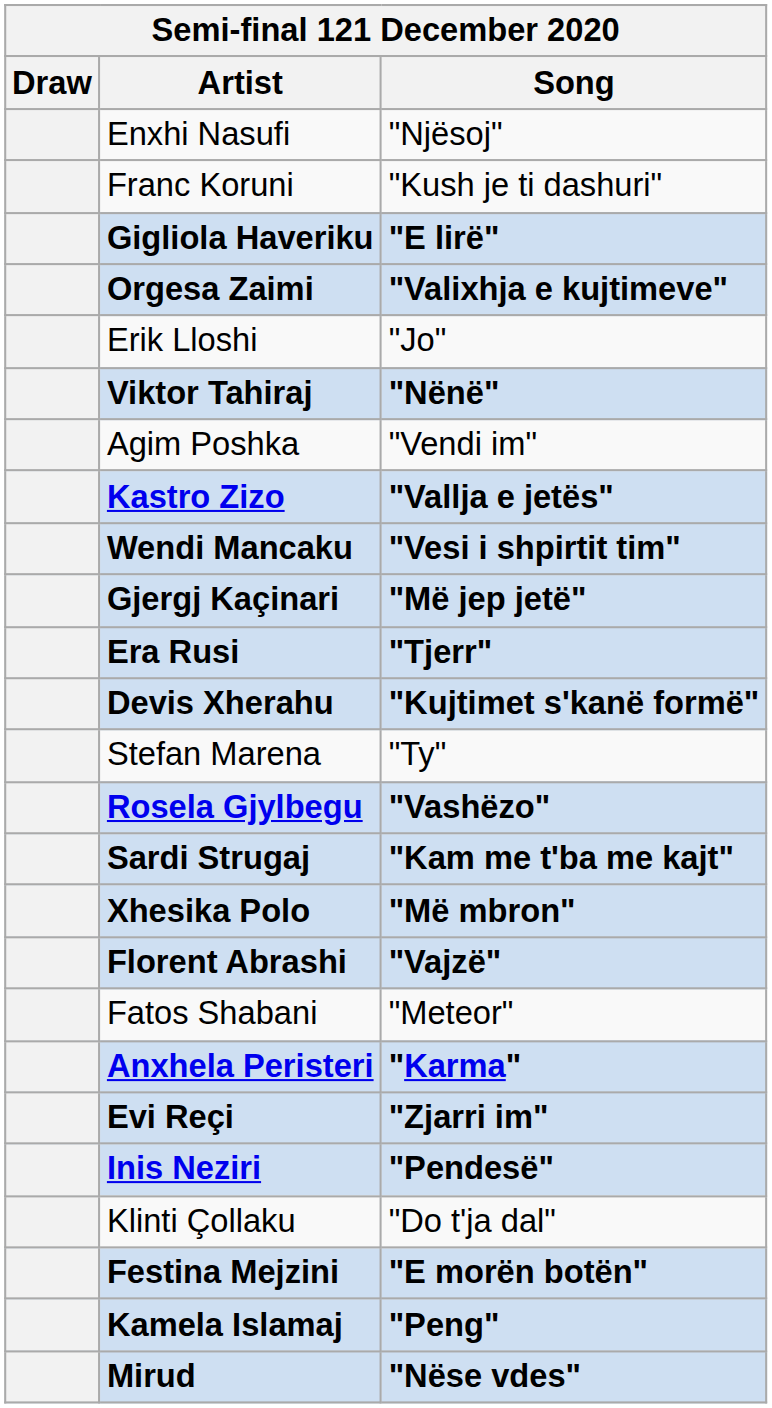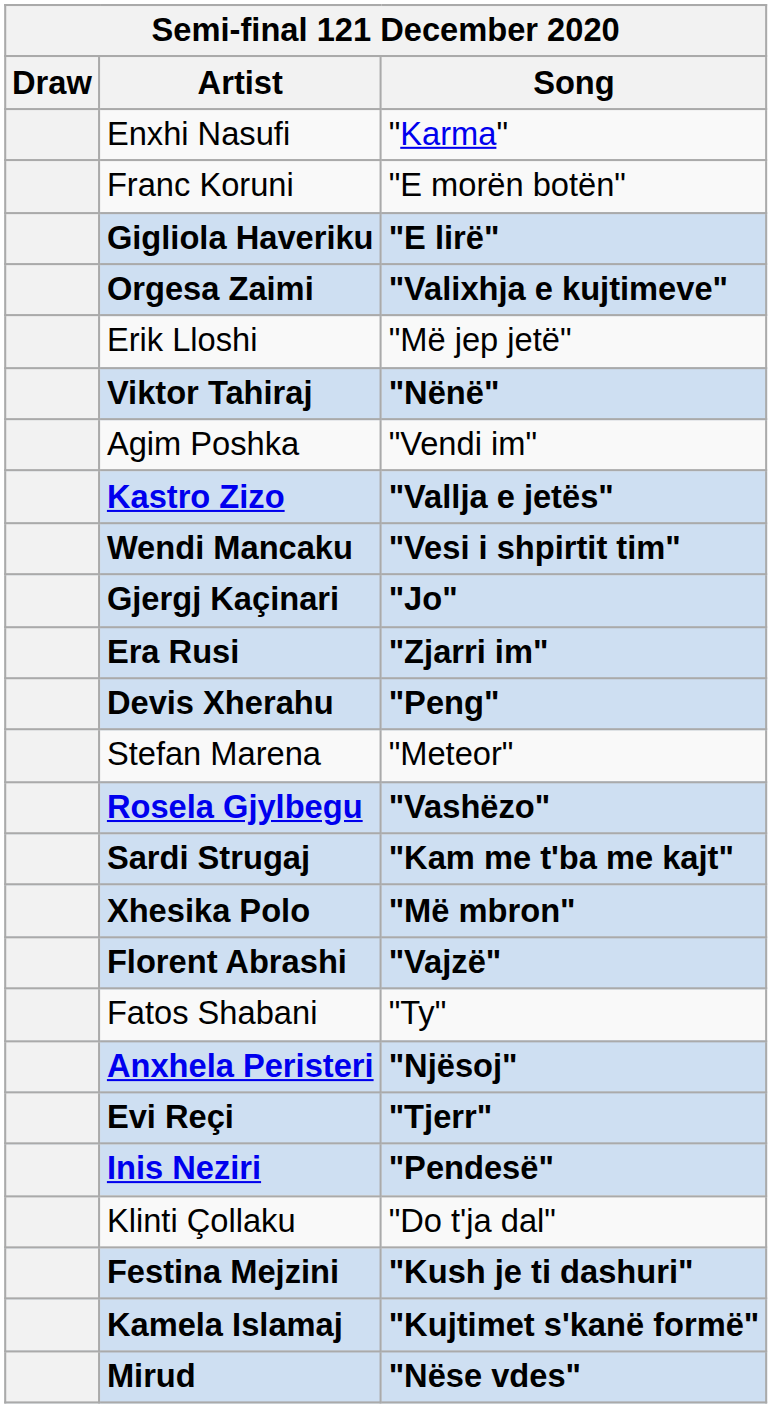 <table class="sortable wikitable plainrowheaders" style="margin: 1em auto 1em auto;">
 <tr>
 <th colspan=14>Semi-final 121 December 2020</th>
 </tr>
 <tr>
 <th>Draw</th>
 <th>Artist</th>
 <th>Song</th>
 </tr>
 <tr>
 <th scope="row"></th>
 <td>Enxhi Nasufi</td>
-<td>"Njësoj"</td>
+<td>"<a href='#'>Karma</a>"</td>
 </tr>
 <tr>
 <th scope="row"></th>
 <td>Franc Koruni</td>
-<td>"Kush je ti dashuri"</td>
+<td>"E morën botën"</td>
 </tr>
 <tr style="font-weight:bold; background:#CEDFF2;">
 <th scope="row"></th>
 <td>Gigliola Haveriku</td>
 <td>"E lirë"</td>
 </tr>
 <tr style="font-weight:bold; background:#CEDFF2;">
 <th scope="row"></th>
 <td>Orgesa Zaimi</td>
 <td>"Valixhja e kujtimeve"</td>
 </tr>
 <tr>
 <th scope="row"></th>
 <td>Erik Lloshi</td>
-<td>"Jo"</td>
+<td>"Më jep jetë"</td>
 </tr>
 <tr style="font-weight:bold; background:#CEDFF2;">
 <th scope="row"></th>
 <td>Viktor Tahiraj</td>
 <td>"Nënë"</td>
 </tr>
 <tr>
 <th scope="row"></th>
 <td>Agim Poshka</td>
 <td>"Vendi im"</td>
 </tr>
 <tr style="font-weight:bold; background:#CEDFF2;">
 <th scope="row"></th>
 <td><a href='#'>Kastro Zizo</a></td>
 <td>"Vallja e jetës"</td>
 </tr>
 <tr style="font-weight:bold; background:#CEDFF2;"|-style="font-weight:bold; background:#CEDFF2;">
 <th scope="row"></th>
 <td>Wendi Mancaku</td>
 <td>"Vesi i shpirtit tim"</td>
 </tr>
 <tr style="font-weight:bold; background:#CEDFF2;">
 <th scope="row"></th>
 <td>Gjergj Kaçinari</td>
-<td>"Më jep jetë"</td>
+<td>"Jo"</td>
 </tr>
 <tr style="font-weight:bold; background:#CEDFF2;">
 <th scope="row"></th>
 <td>Era Rusi</td>
-<td>"Tjerr"</td>
+<td>"Zjarri im"</td>
 </tr>
 <tr style="font-weight:bold; background:#CEDFF2;">
 <th scope="row"></th>
 <td>Devis Xherahu</td>
-<td>"Kujtimet s'kanë formë"</td>
+<td>"Peng"</td>
 </tr>
 <tr>
 <th scope="row"></th>
 <td>Stefan Marena</td>
-<td>"Ty"</td>
+<td>"Meteor"</td>
 </tr>
 <tr style="font-weight:bold; background:#CEDFF2;">
 <th scope="row"></th>
 <td><a href='#'>Rosela Gjylbegu</a></td>
 <td>"Vashëzo"</td>
 </tr>
 <tr style="font-weight:bold; background:#CEDFF2;">
 <th scope="row"></th>
 <td>Sardi Strugaj</td>
 <td>"Kam me t'ba me kajt"</td>
 </tr>
 <tr style="font-weight:bold; background:#CEDFF2;">
 <th scope="row"></th>
 <td>Xhesika Polo</td>
 <td>"Më mbron"</td>
 </tr>
 <tr style="font-weight:bold; background:#CEDFF2;">
 <th scope="row"></th>
 <td>Florent Abrashi</td>
 <td>"Vajzë"</td>
 </tr>
 <tr>
 <th scope="row"></th>
 <td>Fatos Shabani</td>
-<td>"Meteor"</td>
+<td>"Ty"</td>
 </tr>
 <tr style="font-weight:bold; background:#CEDFF2;">
 <th scope="row"></th>
 <td><a href='#'>Anxhela Peristeri</a></td>
-<td>"<a href='#'>Karma</a>"</td>
+<td>"Njësoj"</td>
 </tr>
 <tr style="font-weight:bold; background:#CEDFF2;">
 <th scope="row"></th>
 <td>Evi Reçi</td>
-<td>"Zjarri im"</td>
+<td>"Tjerr"</td>
 </tr>
 <tr style="font-weight:bold; background:#CEDFF2;">
 <th scope="row"></th>
 <td><a href='#'>Inis Neziri</a></td>
 <td>"Pendesë"</td>
 </tr>
 <tr>
 <th scope="row"></th>
 <td>Klinti Çollaku</td>
 <td>"Do t'ja dal"</td>
 </tr>
 <tr style="font-weight:bold; background:#CEDFF2;">
 <th scope="row"></th>
 <td>Festina Mejzini</td>
-<td>"E morën botën"</td>
+<td>"Kush je ti dashuri"</td>
 </tr>
 <tr style="font-weight:bold; background:#CEDFF2;">
 <th scope="row"></th>
 <td>Kamela Islamaj</td>
-<td>"Peng"</td>
+<td>"Kujtimet s'kanë formë"</td>
 </tr>
 <tr style="font-weight:bold; background:#CEDFF2;">
 <th scope="row"></th>
 <td>Mirud</td>
 <td>"Nëse vdes"</td>
 </tr>
 </table>
